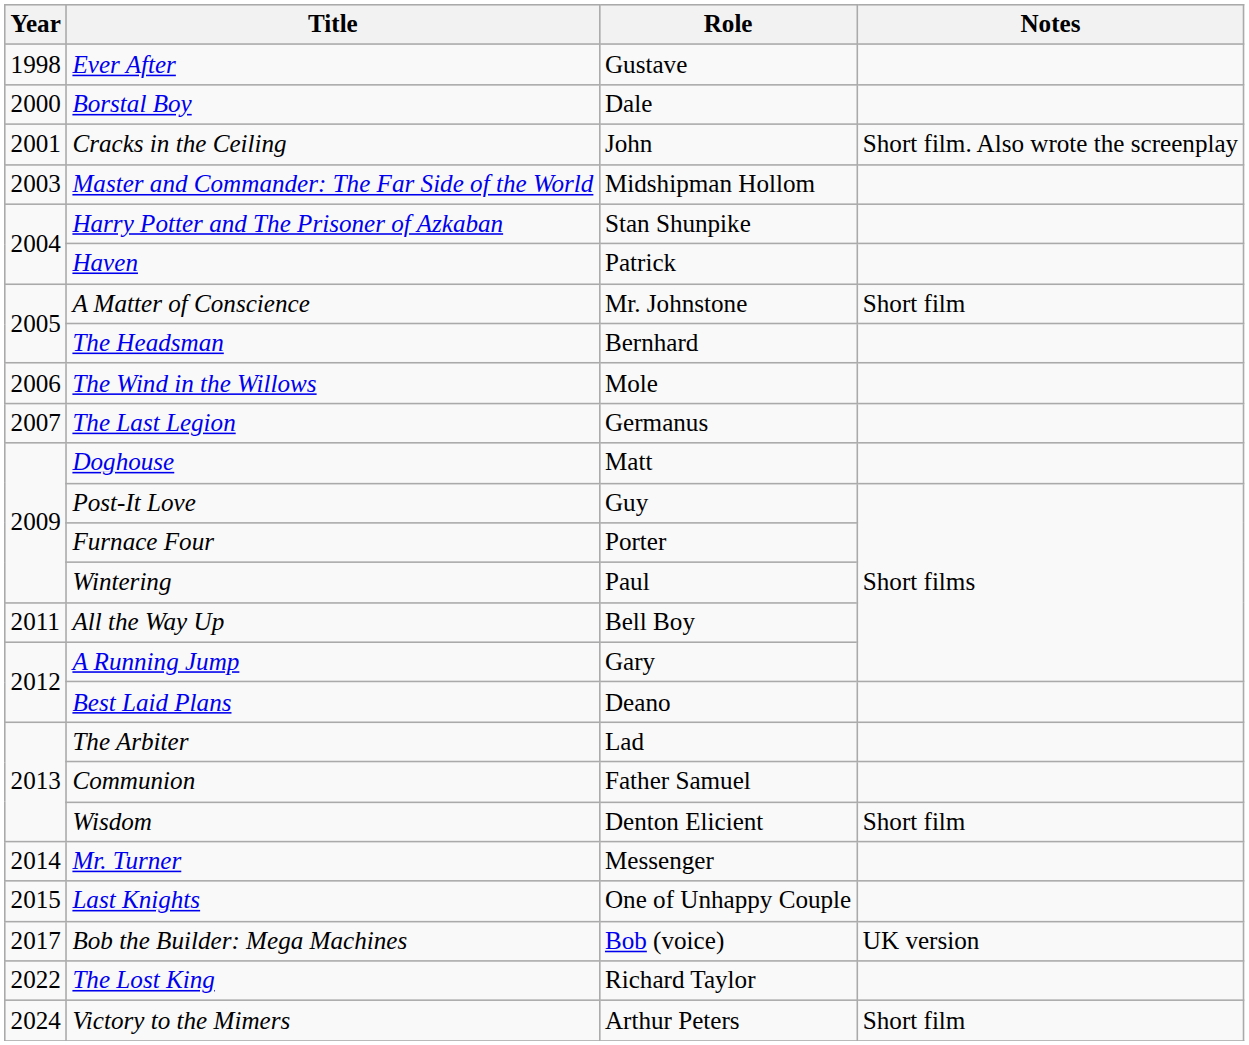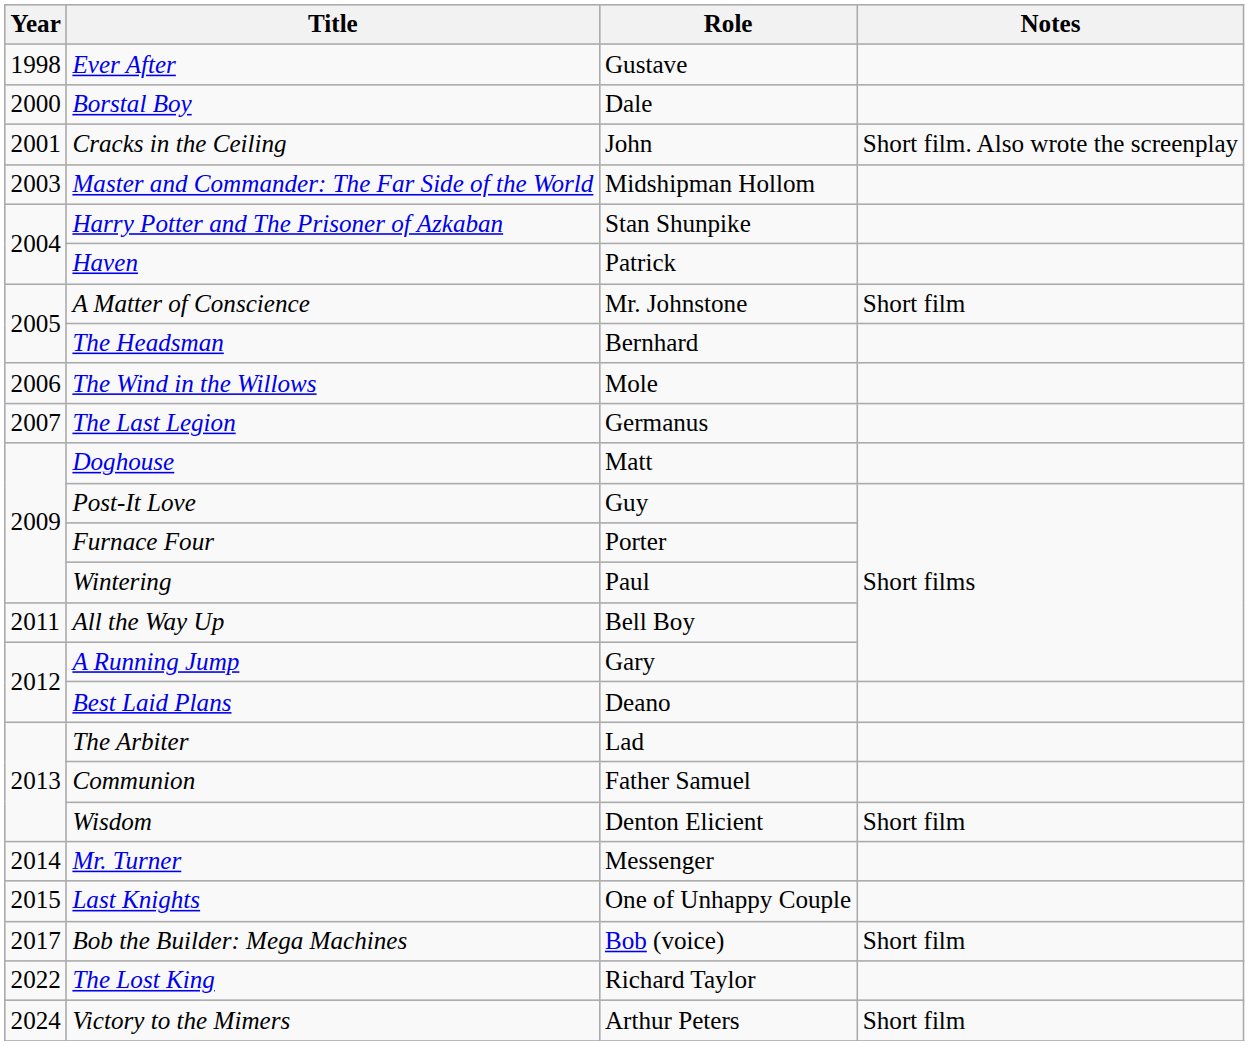 <table class="wikitable sortable">
 <tr>
 <th>Year</th>
 <th>Title</th>
 <th>Role</th>
 <th>Notes</th>
 </tr>
 <tr>
 <td>1998</td>
 <td><em><a href='#'>Ever After</a></em></td>
 <td>Gustave</td>
 <td></td>
 </tr>
 <tr>
 <td>2000</td>
 <td><em><a href='#'>Borstal Boy</a></em></td>
 <td>Dale</td>
 <td></td>
 </tr>
 <tr>
 <td>2001</td>
 <td><em>Cracks in the Ceiling</em></td>
 <td>John</td>
 <td>Short film. Also wrote the screenplay</td>
 </tr>
 <tr>
 <td>2003</td>
 <td><em><a href='#'>Master and Commander: The Far Side of the World</a></em></td>
 <td>Midshipman Hollom</td>
 <td></td>
 </tr>
 <tr>
 <td rowspan="2">2004</td>
 <td><em><a href='#'>Harry Potter and The Prisoner of Azkaban</a></em></td>
 <td>Stan Shunpike</td>
 <td></td>
 </tr>
 <tr>
 <td><em><a href='#'>Haven</a></em></td>
 <td>Patrick</td>
 <td></td>
 </tr>
 <tr>
 <td rowspan="2">2005</td>
 <td><em>A Matter of Conscience</em></td>
 <td>Mr. Johnstone</td>
 <td>Short film</td>
 </tr>
 <tr>
 <td><em><a href='#'>The Headsman</a></em></td>
 <td>Bernhard</td>
 <td></td>
 </tr>
 <tr>
 <td>2006</td>
 <td><em><a href='#'>The Wind in the Willows</a></em></td>
 <td>Mole</td>
 <td></td>
 </tr>
 <tr>
 <td>2007</td>
 <td><em><a href='#'>The Last Legion</a></em></td>
 <td>Germanus</td>
 <td></td>
 </tr>
 <tr>
 <td rowspan="4">2009</td>
 <td><em><a href='#'>Doghouse</a></em></td>
 <td>Matt</td>
 <td></td>
 </tr>
 <tr>
 <td><em>Post-It Love</em></td>
 <td>Guy</td>
 <td rowspan="5">Short films</td>
 </tr>
 <tr>
 <td><em>Furnace Four</em></td>
 <td>Porter</td>
 </tr>
 <tr>
 <td><em>Wintering</em></td>
 <td>Paul</td>
 </tr>
 <tr>
 <td>2011</td>
 <td><em>All the Way Up</em></td>
 <td>Bell Boy</td>
 </tr>
 <tr>
 <td rowspan="2">2012</td>
 <td><em><a href='#'>A Running Jump</a></em></td>
 <td>Gary</td>
 </tr>
 <tr>
 <td><em><a href='#'>Best Laid Plans</a></em></td>
 <td>Deano</td>
 <td></td>
 </tr>
 <tr>
 <td rowspan="3">2013</td>
 <td><em>The Arbiter</em></td>
 <td>Lad</td>
 <td></td>
 </tr>
 <tr>
 <td><em>Communion</em></td>
 <td>Father Samuel</td>
 <td></td>
 </tr>
 <tr>
 <td><em>Wisdom</em></td>
 <td>Denton Elicient</td>
 <td>Short film</td>
 </tr>
 <tr>
 <td>2014</td>
 <td><em><a href='#'>Mr. Turner</a></em></td>
 <td>Messenger</td>
 <td></td>
 </tr>
 <tr>
 <td>2015</td>
 <td><em><a href='#'>Last Knights</a></em></td>
 <td>One of Unhappy Couple</td>
 <td></td>
 </tr>
 <tr>
 <td>2017</td>
 <td><em>Bob the Builder: Mega Machines</em></td>
 <td><a href='#'>Bob</a> (voice)</td>
-<td>UK version</td>
+<td>Short film</td>
 </tr>
 <tr>
 <td>2022</td>
 <td><em><a href='#'>The Lost King</a></em></td>
 <td>Richard Taylor</td>
 <td></td>
 </tr>
 <tr>
 <td>2024</td>
 <td><em>Victory to the Mimers</em></td>
 <td>Arthur Peters</td>
 <td>Short film</td>
 </tr>
 </table>
